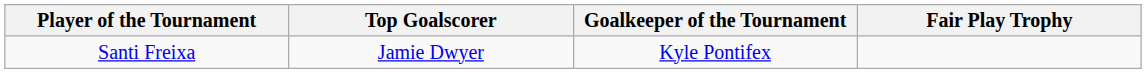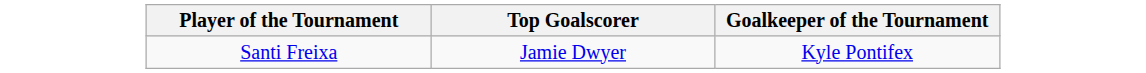 <table class=wikitable style="text-align:center; margin:auto">
 <tr>
 <th style="width: 220px;">Player of the Tournament</th>
 <th style="width: 220px;">Top Goalscorer</th>
 <th style="width: 220px;">Goalkeeper of the Tournament</th>
-<th style="width: 220px;">Fair Play Trophy</th>
 </tr>
 <tr>
 <td> <a href='#'>Santi Freixa</a></td>
 <td> <a href='#'>Jamie Dwyer</a></td>
 <td> <a href='#'>Kyle Pontifex</a></td>
-<td></td>
 </tr>
 </table>
